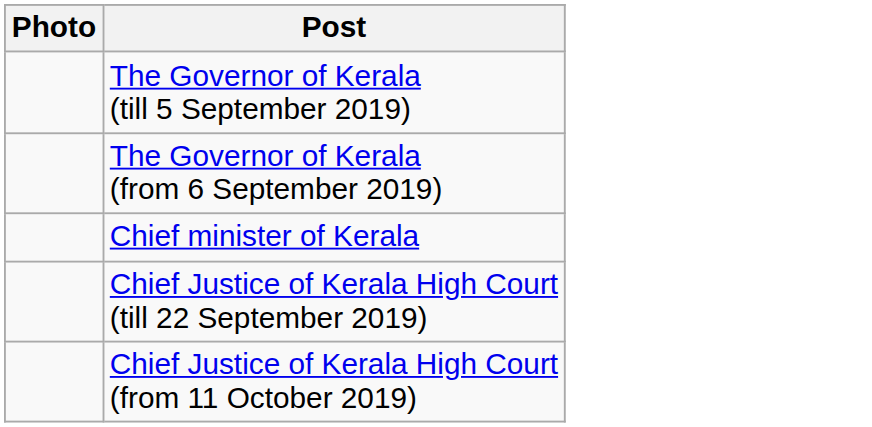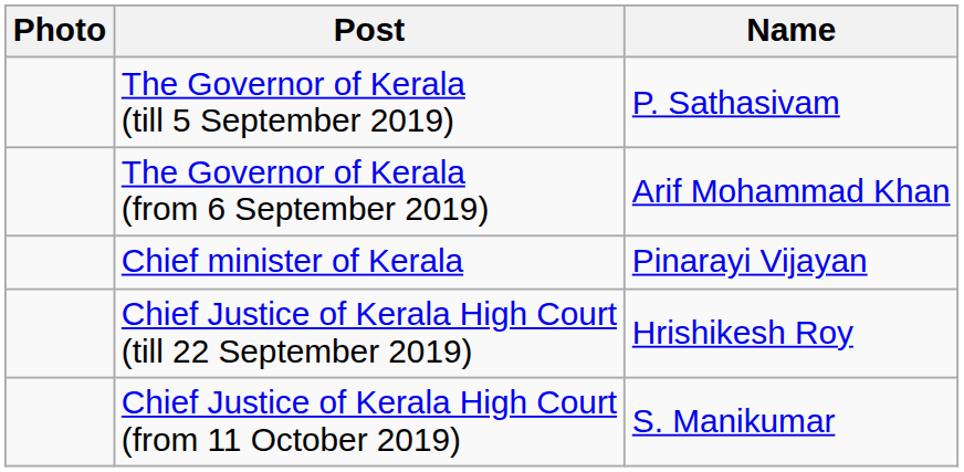 <table class="wikitable">
 <tr>
 <th>Photo</th>
 <th>Post</th>
+<th>Name</th>
 </tr>
 <tr>
 <td></td>
 <td><a href='#'>The Governor of Kerala</a><br>(till 5 September 2019)</td>
+<td><a href='#'>P. Sathasivam</a></td>
 </tr>
 <tr>
 <td></td>
 <td><a href='#'>The Governor of Kerala</a><br>(from 6 September 2019)</td>
+<td><a href='#'>Arif Mohammad Khan</a></td>
 </tr>
 <tr>
 <td></td>
 <td><a href='#'>Chief minister of Kerala</a></td>
+<td><a href='#'>Pinarayi Vijayan</a></td>
 </tr>
 <tr>
 <td></td>
 <td><a href='#'>Chief Justice of Kerala High Court</a><br>(till 22 September 2019)</td>
+<td><a href='#'>Hrishikesh Roy</a></td>
 </tr>
 <tr>
 <td></td>
 <td><a href='#'>Chief Justice of Kerala High Court</a><br>(from 11 October 2019)</td>
+<td><a href='#'>S. Manikumar</a></td>
 </tr>
 </table>
